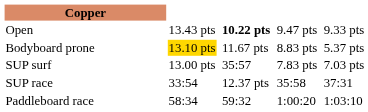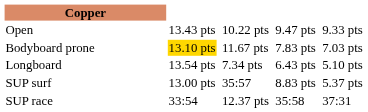 <table>
 <tr>
 <th style="background:#DA8A67" width=200px colspan=2>Copper</th>
 </tr>
 <tr>
 <td>Open<br></td>
 <td></td>
 <td>13.43 pts</td>
 <td></td>
-<td><strong>10.22 pts</strong></td>
+<td>10.22 pts</td>
 <td></td>
 <td>9.47 pts</td>
 <td></td>
 <td>9.33 pts</td>
 </tr>
 <tr>
 <td>Bodyboard prone<br></td>
 <td></td>
 <td style="background: gold;">13.10 pts</td>
 <td></td>
 <td>11.67 pts</td>
 <td></td>
-<td>8.83 pts</td>
+<td>7.83 pts</td>
 <td></td>
-<td>5.37 pts</td>
+<td>7.03 pts</td>
+</tr>
+<tr>
+<td>Longboard<br></td>
+<td></td>
+<td>13.54 pts</td>
+<td></td>
+<td>7.34 pts</td>
+<td></td>
+<td>6.43 pts</td>
+<td></td>
+<td>5.10 pts</td>
 </tr>
 <tr>
 <td>SUP surf<br></td>
 <td></td>
 <td>13.00 pts</td>
 <td></td>
 <td>35:57</td>
 <td></td>
-<td>7.83 pts</td>
+<td>8.83 pts</td>
 <td></td>
-<td>7.03 pts</td>
+<td>5.37 pts</td>
 </tr>
 <tr>
 <td>SUP race<br></td>
 <td></td>
 <td>33:54</td>
 <td></td>
 <td>12.37 pts</td>
 <td></td>
 <td>35:58</td>
 <td></td>
 <td>37:31</td>
 </tr>
-<tr>
-<td>Paddleboard race<br></td>
-<td></td>
-<td>58:34</td>
-<td></td>
-<td>59:32</td>
-<td></td>
-<td>1:00:20</td>
-<td></td>
-<td>1:03:10</td>
-</tr>
 </table>
